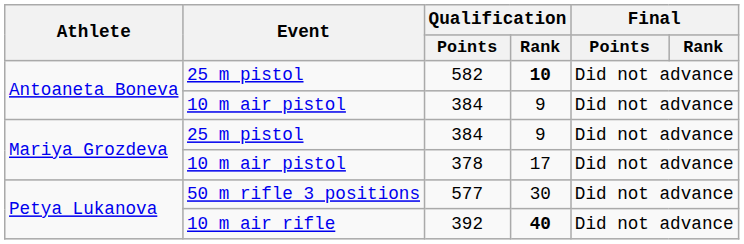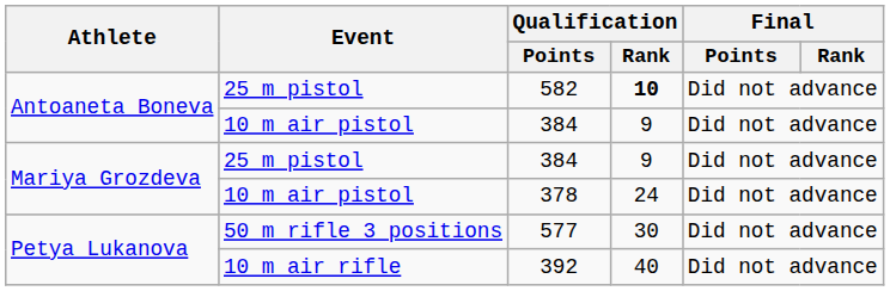 <table class="wikitable" style="font-size:90%">
 <tr>
 <th rowspan="2">Athlete</th>
 <th rowspan="2">Event</th>
 <th colspan=2>Qualification</th>
 <th colspan=2>Final</th>
 </tr>
 <tr style="font-size:95%">
 <th>Points</th>
 <th>Rank</th>
 <th>Points</th>
 <th>Rank</th>
 </tr>
 <tr align=center>
 <td align=left rowspan=2><a href='#'>Antoaneta Boneva</a></td>
 <td align=left><a href='#'>25 m pistol</a></td>
 <td>582</td>
 <td><strong>10</strong></td>
 <td colspan=2>Did not advance</td>
 </tr>
 <tr align=center>
 <td align=left><a href='#'>10 m air pistol</a></td>
 <td>384</td>
 <td>9</td>
 <td colspan=2>Did not advance</td>
 </tr>
 <tr align=center>
 <td align=left rowspan=2><a href='#'>Mariya Grozdeva</a></td>
 <td align=left><a href='#'>25 m pistol</a></td>
 <td>384</td>
 <td>9</td>
 <td colspan=2>Did not advance</td>
 </tr>
 <tr align=center>
 <td align=left><a href='#'>10 m air pistol</a></td>
 <td>378</td>
-<td>17</td>
+<td>24</td>
 <td colspan=2>Did not advance</td>
 </tr>
 <tr align=center>
 <td align=left rowspan=2><a href='#'>Petya Lukanova</a></td>
 <td align=left><a href='#'>50 m rifle 3 positions</a></td>
 <td>577</td>
 <td>30</td>
 <td colspan=2>Did not advance</td>
 </tr>
 <tr align=center>
 <td align=left><a href='#'>10 m air rifle</a></td>
 <td>392</td>
-<td><strong>40</strong></td>
+<td>40</td>
 <td colspan=2>Did not advance</td>
 </tr>
 </table>
